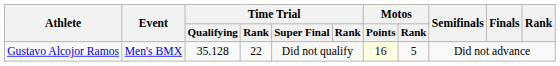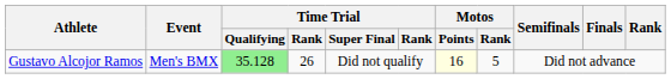 <table class="wikitable" style="font-size:90%">
 <tr>
 <th rowspan="2">Athlete</th>
 <th rowspan="2">Event</th>
 <th colspan=4>Time Trial</th>
 <th colspan="2">Motos</th>
 <th rowspan="2">Semifinals</th>
 <th rowspan="2">Finals</th>
 <th rowspan="2">Rank</th>
 </tr>
 <tr style="font-size:95%">
 <th>Qualifying</th>
 <th>Rank</th>
 <th>Super Final</th>
 <th>Rank</th>
 <th>Points</th>
 <th>Rank</th>
 </tr>
 <tr align=center>
 <td align=left><a href='#'>Gustavo Alcojor Ramos</a></td>
 <td align=left><a href='#'>Men's BMX</a></td>
-<td>35.128</td>
-<td>22</td>
+<td style="background: lightgreen;">35.128</td>
+<td>26</td>
 <td colspan=2>Did not qualify</td>
 <td style="background: lightyellow;">16</td>
 <td>5</td>
 <td colspan=3>Did not advance</td>
 </tr>
 </table>
